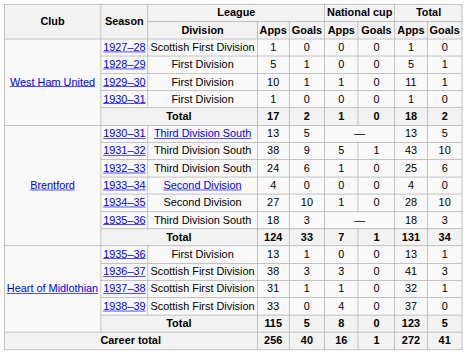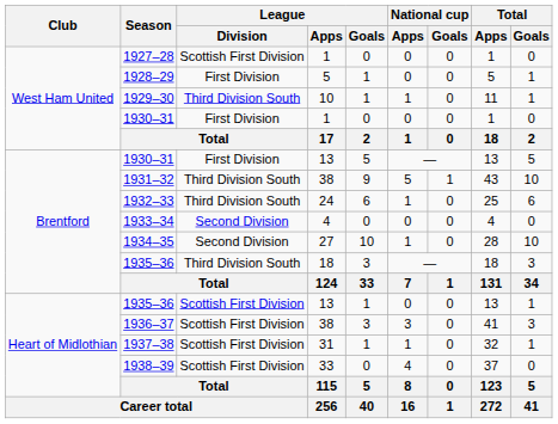 <table class="wikitable" style="text-align: center;">
 <tr>
 <th rowspan="2">Club</th>
 <th rowspan="2">Season</th>
 <th colspan="3">League</th>
 <th colspan="2">National cup</th>
 <th colspan="2">Total</th>
 </tr>
 <tr>
 <th>Division</th>
 <th>Apps</th>
 <th>Goals</th>
 <th>Apps</th>
 <th>Goals</th>
 <th>Apps</th>
 <th>Goals</th>
 </tr>
 <tr>
 <td rowspan="5"><a href='#'>West Ham United</a></td>
 <td><a href='#'>1927–28</a></td>
 <td>Scottish First Division</td>
 <td>1</td>
 <td>0</td>
 <td>0</td>
 <td>0</td>
 <td>1</td>
 <td>0</td>
 </tr>
 <tr>
 <td><a href='#'>1928–29</a></td>
 <td>First Division</td>
 <td>5</td>
 <td>1</td>
 <td>0</td>
 <td>0</td>
 <td>5</td>
 <td>1</td>
 </tr>
 <tr>
 <td><a href='#'>1929–30</a></td>
-<td>First Division</td>
+<td><a href='#'>Third Division South</a></td>
 <td>10</td>
 <td>1</td>
 <td>1</td>
 <td>0</td>
 <td>11</td>
 <td>1</td>
 </tr>
 <tr>
 <td><a href='#'>1930–31</a></td>
 <td>First Division</td>
 <td>1</td>
 <td>0</td>
 <td>0</td>
 <td>0</td>
 <td>1</td>
 <td>0</td>
 </tr>
 <tr>
 <th colspan="2">Total</th>
 <th>17</th>
 <th>2</th>
 <th>1</th>
 <th>0</th>
 <th>18</th>
 <th>2</th>
 </tr>
 <tr>
 <td rowspan="7"><a href='#'>Brentford</a></td>
 <td><a href='#'>1930–31</a></td>
-<td><a href='#'>Third Division South</a></td>
+<td>First Division</td>
 <td>13</td>
 <td>5</td>
 <td colspan="2">—</td>
 <td>13</td>
 <td>5</td>
 </tr>
 <tr>
 <td><a href='#'>1931–32</a></td>
 <td>Third Division South</td>
 <td>38</td>
 <td>9</td>
 <td>5</td>
 <td>1</td>
 <td>43</td>
 <td>10</td>
 </tr>
 <tr>
 <td><a href='#'>1932–33</a></td>
 <td>Third Division South</td>
 <td>24</td>
 <td>6</td>
 <td>1</td>
 <td>0</td>
 <td>25</td>
 <td>6</td>
 </tr>
 <tr>
 <td><a href='#'>1933–34</a></td>
 <td><a href='#'>Second Division</a></td>
 <td>4</td>
 <td>0</td>
 <td>0</td>
 <td>0</td>
 <td>4</td>
 <td>0</td>
 </tr>
 <tr>
 <td><a href='#'>1934–35</a></td>
 <td>Second Division</td>
 <td>27</td>
 <td>10</td>
 <td>1</td>
 <td>0</td>
 <td>28</td>
 <td>10</td>
 </tr>
 <tr>
 <td><a href='#'>1935–36</a></td>
 <td>Third Division South</td>
 <td>18</td>
 <td>3</td>
 <td colspan="2">—</td>
 <td>18</td>
 <td>3</td>
 </tr>
 <tr>
 <th colspan="2">Total</th>
 <th>124</th>
 <th>33</th>
 <th>7</th>
 <th>1</th>
 <th>131</th>
 <th>34</th>
 </tr>
 <tr>
 <td rowspan="5"><a href='#'>Heart of Midlothian</a></td>
 <td><a href='#'>1935–36</a></td>
-<td>First Division</td>
+<td><a href='#'>Scottish First Division</a></td>
 <td>13</td>
 <td>1</td>
 <td>0</td>
 <td>0</td>
 <td>13</td>
 <td>1</td>
 </tr>
 <tr>
 <td><a href='#'>1936–37</a></td>
 <td>Scottish First Division</td>
 <td>38</td>
 <td>3</td>
 <td>3</td>
 <td>0</td>
 <td>41</td>
 <td>3</td>
 </tr>
 <tr>
 <td><a href='#'>1937–38</a></td>
 <td>Scottish First Division</td>
 <td>31</td>
 <td>1</td>
 <td>1</td>
 <td>0</td>
 <td>32</td>
 <td>1</td>
 </tr>
 <tr>
 <td><a href='#'>1938–39</a></td>
 <td>Scottish First Division</td>
 <td>33</td>
 <td>0</td>
 <td>4</td>
 <td>0</td>
 <td>37</td>
 <td>0</td>
 </tr>
 <tr>
 <th colspan="2">Total</th>
 <th>115</th>
 <th>5</th>
 <th>8</th>
 <th>0</th>
 <th>123</th>
 <th>5</th>
 </tr>
 <tr>
 <th colspan="3">Career total</th>
 <th>256</th>
 <th>40</th>
 <th>16</th>
 <th>1</th>
 <th>272</th>
 <th>41</th>
 </tr>
 </table>
